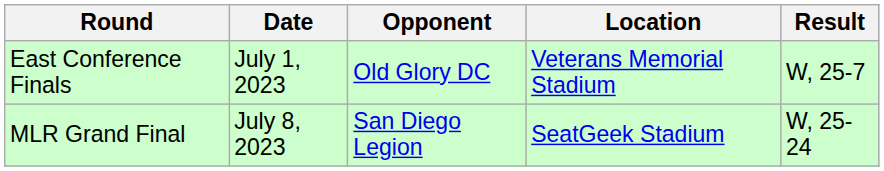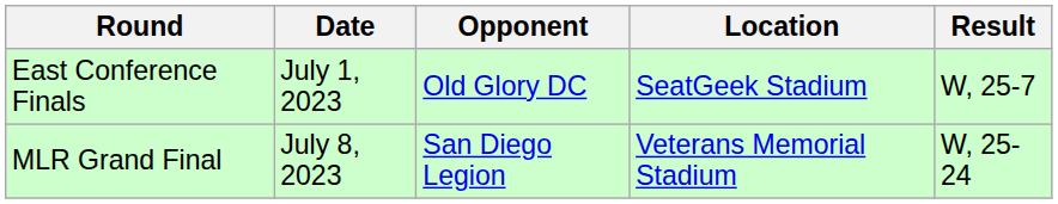 <table class="wikitable">
 <tr>
 <th>Round</th>
 <th>Date</th>
 <th>Opponent</th>
 <th>Location</th>
 <th>Result</th>
 </tr>
 <tr bgcolor="#CCFFCC">
 <td>East Conference Finals</td>
 <td>July 1, 2023</td>
 <td><a href='#'>Old Glory DC</a></td>
-<td><a href='#'>Veterans Memorial Stadium</a></td>
+<td><a href='#'>SeatGeek Stadium</a></td>
 <td>W, 25-7</td>
 </tr>
 <tr bgcolor="#CCFFCC">
 <td>MLR Grand Final</td>
 <td>July 8, 2023</td>
 <td><a href='#'>San Diego Legion</a></td>
-<td><a href='#'>SeatGeek Stadium</a></td>
+<td><a href='#'>Veterans Memorial Stadium</a></td>
 <td>W, 25-24</td>
 </tr>
 </table>
